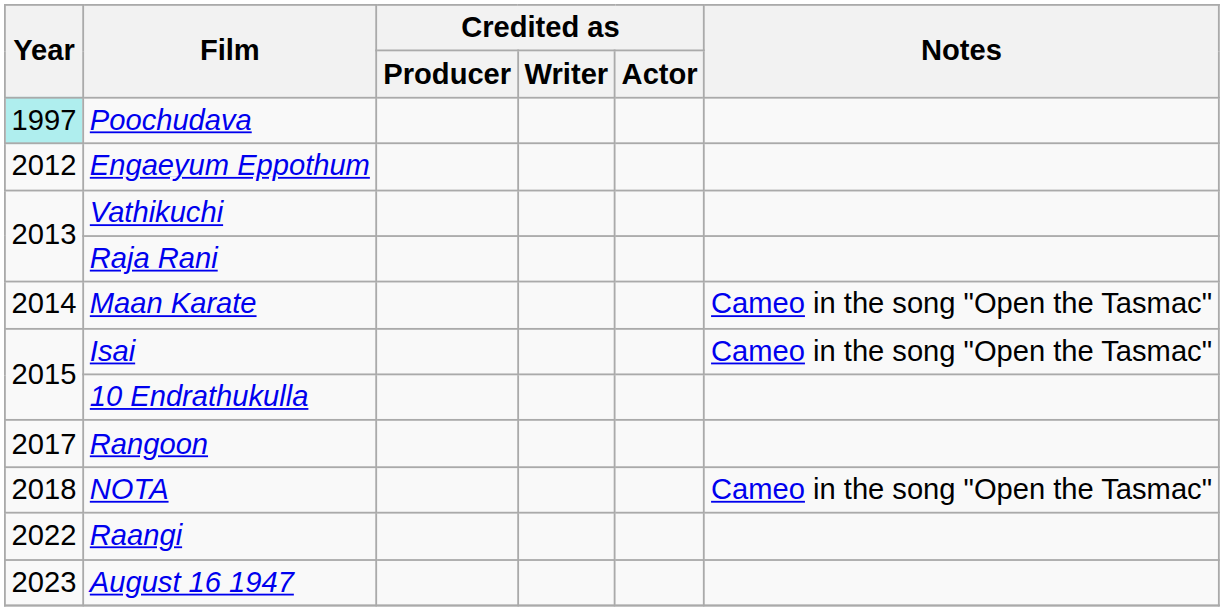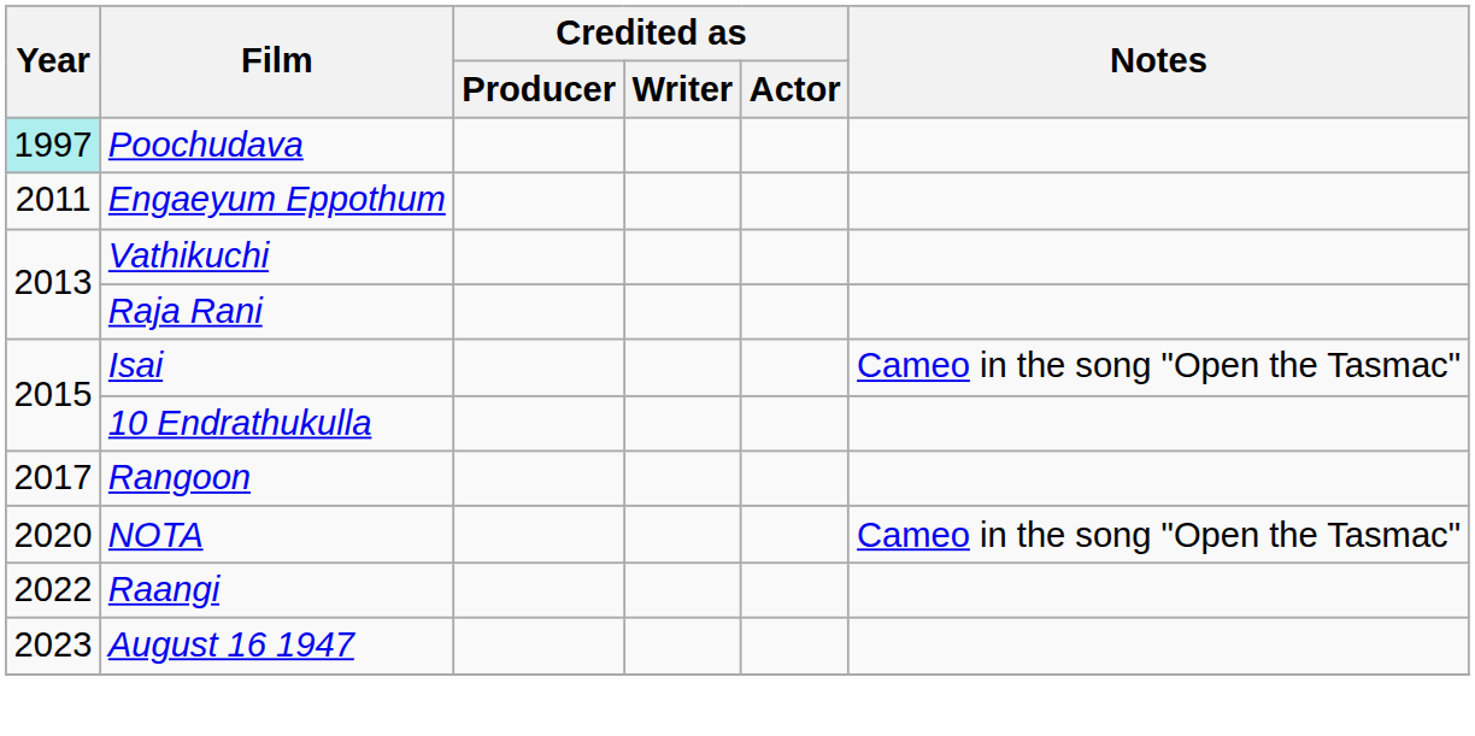 <table class="wikitable sortable">
 <tr>
 <th rowspan="2">Year</th>
 <th rowspan="2">Film</th>
 <th colspan="3">Credited as</th>
 <th rowspan="2" class="unsortable">Notes</th>
 </tr>
 <tr>
 <th>Producer</th>
 <th>Writer</th>
 <th>Actor</th>
 </tr>
 <tr>
 <td style="background: paleturquoise; text-align:center;">1997</td>
 <td><em><a href='#'>Poochudava</a></em></td>
 <td></td>
 <td></td>
 <td></td>
 <td></td>
 </tr>
 <tr>
-<td style="text-align:center;">2012</td>
+<td style="text-align:center;">2011</td>
 <td><em><a href='#'>Engaeyum Eppothum</a></em></td>
 <td></td>
 <td></td>
 <td></td>
 <td></td>
 </tr>
 <tr>
 <td style="text-align:center" rowspan="2";>2013</td>
 <td><em><a href='#'>Vathikuchi</a></em></td>
 <td></td>
 <td></td>
 <td></td>
 <td></td>
 </tr>
 <tr>
 <td><em><a href='#'>Raja Rani</a></em></td>
 <td></td>
 <td></td>
 <td></td>
 <td></td>
-</tr>
-<tr>
-<td style="text-align:center">2014</td>
-<td><em><a href='#'>Maan Karate</a></em></td>
-<td></td>
-<td></td>
-<td></td>
-<td><a href='#'>Cameo</a> in the song "Open the Tasmac"</td>
 </tr>
 <tr>
 <td rowspan="2" style="text-align:center;">2015</td>
 <td><em><a href='#'>Isai</a></em></td>
 <td></td>
 <td></td>
 <td></td>
 <td><a href='#'>Cameo</a> in the song "Open the Tasmac"</td>
 </tr>
 <tr>
 <td><em><a href='#'>10 Endrathukulla</a></em></td>
 <td></td>
 <td></td>
 <td></td>
 <td></td>
 </tr>
 <tr>
 <td style="text-align:center;">2017</td>
 <td><em><a href='#'>Rangoon</a></em></td>
 <td></td>
 <td></td>
 <td></td>
 <td></td>
 </tr>
 <tr>
-<td style="text-align:center;">2018</td>
+<td style="text-align:center;">2020</td>
 <td><em><a href='#'>NOTA</a></em></td>
 <td></td>
 <td></td>
 <td></td>
 <td><a href='#'>Cameo</a> in the song "Open the Tasmac"</td>
 </tr>
 <tr>
 <td style="text-align:center;">2022</td>
 <td><em><a href='#'>Raangi</a></em></td>
 <td></td>
 <td></td>
 <td></td>
 <td></td>
 </tr>
 <tr>
 <td style="text-align:center;">2023</td>
 <td><em><a href='#'>August 16 1947</a></em></td>
 <td></td>
 <td></td>
 <td></td>
 <td></td>
 </tr>
 <tr>
 </tr>
 </table>
